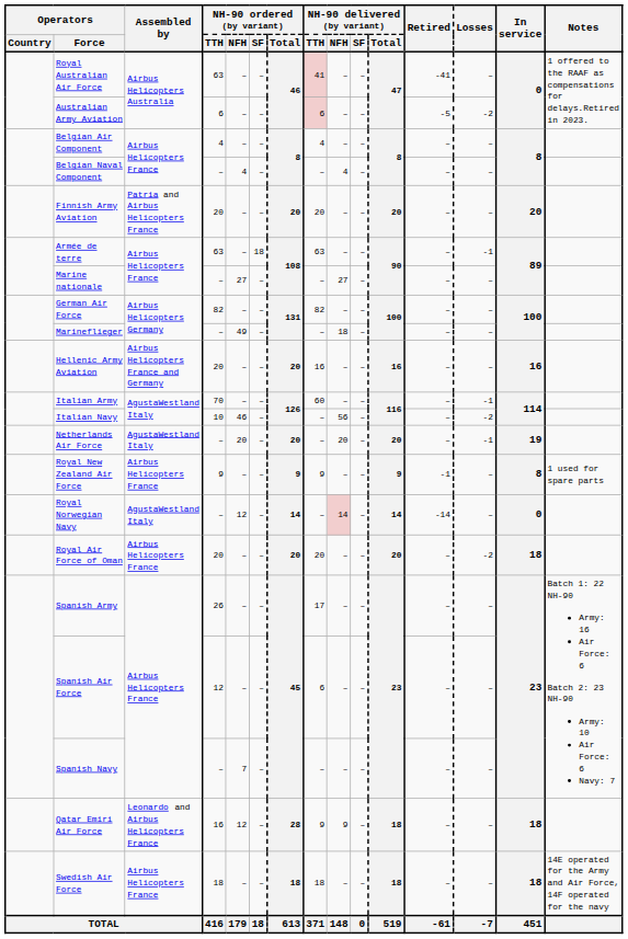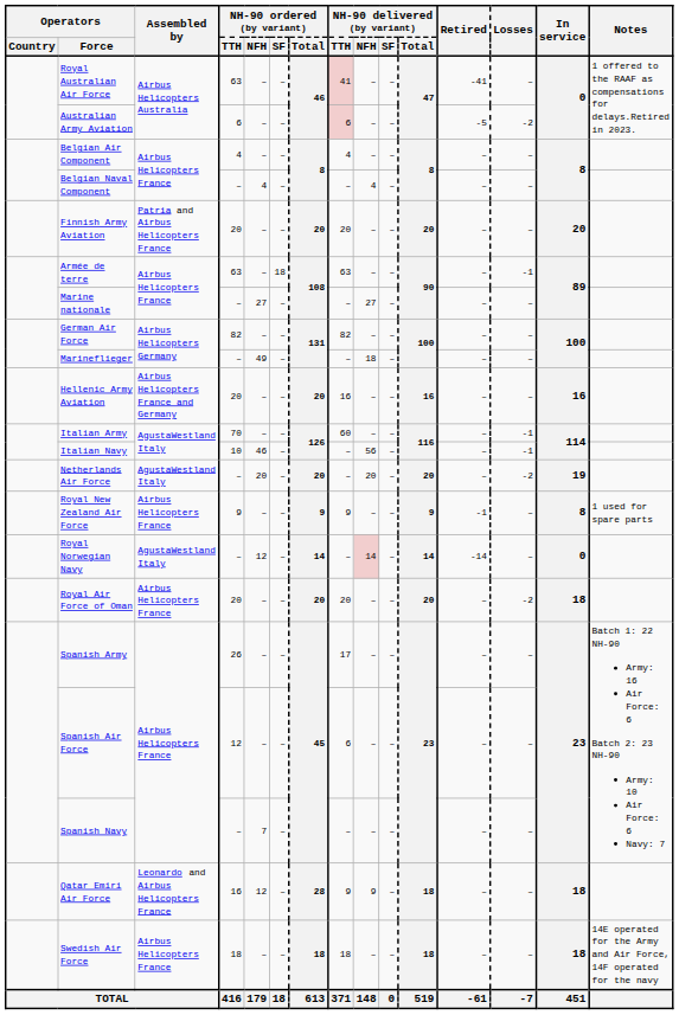 <table class="wikitable">
 <tr>
 <th colspan="2" style="border-left:solid 2px black;border-top:solid 2px black;">Operators</th>
 <th rowspan="2" style="border-right:solid 2px black;border-bottom:solid 2px black;border-top:solid 2px black;">Assembled by</th>
 <th colspan="4" style="border-right:solid 2px black;border-top:solid 2px black">NH-90 ordered<br><small>(by variant)</small></th>
 <th colspan="4" style="border-right:solid 2px black;border-top:solid 2px black">NH-90 delivered<br><small>(by variant)</small></th>
 <th rowspan="2" style="border-right:dashed 2px black;border-top:solid 2px black;border-bottom:solid 2px black">Retired</th>
 <th rowspan="2" style="border-right:solid 2px black;border-top:solid 2px black;border-bottom:solid 2px black">Losses</th>
 <th rowspan="2" style="border-right:solid 2px black;border-top:solid 2px black;border-bottom:solid 2px black">In service</th>
 <th rowspan="2" style="border-right:solid 2px black;border-top:solid 2px black;border-bottom:solid 2px black">Notes</th>
 </tr>
 <tr>
 <th style="border-left:solid 2px black;border-bottom:solid 2px black">Country</th>
 <th style="border-bottom:solid 2px black">Force</th>
 <th style="width: 37px;border-top:dashed 2px black;border-bottom:solid 2px black">TTH</th>
 <th style="width: 37px;border-top:dashed 2px black;border-bottom:solid 2px black">NFH</th>
 <th style="width: 37px;border-top:dashed 2px black;border-bottom:solid 2px black">SF</th>
 <th style="width: 50px;border-top:dashed 2px black;border-left:dashed 2px black;border-right:solid 2px black;border-bottom:solid 2px black">Total</th>
 <th style="width: 37px;border-top:dashed 2px black;border-bottom:solid 2px black">TTH</th>
 <th style="width: 37px;border-top:dashed 2px black;border-bottom:solid 2px black">NFH</th>
 <th style="width: 37px;border-top:dashed 2px black;border-bottom:solid 2px black">SF</th>
 <th style="width: 50px;border-top:dashed 2px black;border-left:dashed 2px black;border-right:solid 2px black;border-bottom:solid 2px black">Total</th>
 </tr>
 <tr>
 <td rowspan="2" style="border-left:solid 2px black"><strong></strong></td>
 <td><small><a href='#'>Royal Australian Air Force</a></small></td>
 <td rowspan="2" style="border-right:solid 2px black;"><small><a href='#'>Airbus Helicopters Australia</a></small></td>
 <td style="text-align: right;"><small>63</small></td>
 <td style="text-align: right;"><small>–</small></td>
 <td style="text-align: right"><small>–</small></td>
 <th rowspan="2" style="text-align: right;width: 35px;border-left:dashed 2px black;border-right:solid 2px black"><small>46</small></th>
 <td style="text-align: right;background: #F2CECE;"><small>41</small></td>
 <td style="text-align: right;"><small>–</small></td>
 <td style="text-align: right;"><small>–</small></td>
 <th rowspan="2" style="width: 35px;border-left:dashed 2px black;border-right:solid 2px black;text-align: right"><small>47</small></th>
 <td style="width: 35px;border-right:dashed 2px black;text-align: right"><small>-41</small></td>
 <td style="width: 35px;border-right:solid 2px black;text-align: right"><small>–</small></td>
 <th rowspan="2" style="width: 35px;border-right:solid 2px black;text-align:right">0</th>
 <td rowspan="2" style="width: 35px;border-right:solid 2px black"><small>1 offered to the RAAF as compensations for delays.Retired in 2023.</small></td>
 </tr>
 <tr>
 <td><a href='#'><small>Australian Army Aviation</small></a></td>
 <td style="text-align: right;"><small>6</small></td>
 <td style="text-align: right;"><small>–</small></td>
 <td style="text-align: right"><small>–</small></td>
 <td style="text-align: right;background: #F2CECE;"><small>6</small></td>
 <td style="text-align: right;"><small>–</small></td>
 <td style="text-align: right;"><small>–</small></td>
 <td style="width: 35px;border-right:dashed 2px black;text-align: right"><small>-5</small></td>
 <td style="width: 35px;border-right:solid 2px black;text-align: right"><small>-2</small><br><small></small></td>
 </tr>
 <tr>
 <td rowspan="2" style="border-left:solid 2px black"><strong></strong></td>
 <td><small><a href='#'>Belgian Air Component</a></small></td>
 <td rowspan="2" style="border-right:solid 2px black;"><small><a href='#'>Airbus Helicopters France</a></small></td>
 <td style="text-align: right;"><small>4</small></td>
 <td style="text-align: right;"><small>–</small></td>
 <td style="text-align: right"><small>–</small></td>
 <th rowspan="2" style="text-align: right;width: 35px;border-left:dashed 2px black;border-right:solid 2px black"><small>8</small></th>
 <td style="text-align: right;"><small>4</small></td>
 <td style="text-align: right;"><small>–</small></td>
 <td style="text-align: right;"><small>–</small></td>
 <th rowspan="2" style="width: 35px;border-left:dashed 2px black;border-right:solid 2px black;text-align: right"><small>8</small></th>
 <td style="width: 35px;border-right:dashed 2px black;text-align: right"><small>–</small></td>
 <td style="width: 35px;border-right:solid 2px black;text-align: right"><small>–</small></td>
 <th rowspan="2" style="width: 35px;border-right:solid 2px black;text-align: right">8<br></th>
 <td style="width: 35px;border-right:solid 2px black"></td>
 </tr>
 <tr>
 <td><small><a href='#'>Belgian Naval Component</a></small></td>
 <td style="text-align: right;"><small>–</small></td>
 <td style="text-align: right;"><small>4</small></td>
 <td style="text-align: right"><small>–</small></td>
 <td style="text-align: right;"><small>–</small></td>
 <td style="text-align: right;"><small>4</small></td>
 <td style="text-align: right;"><small>–</small></td>
 <td style="width: 35px;border-right:dashed 2px black;text-align: right"><small>–</small></td>
 <td style="width: 35px;border-right:solid 2px black;text-align: right"><small>–</small></td>
 <td style="width: 35px;border-right:solid 2px black"></td>
 </tr>
 <tr>
 <td style="border-left:solid 2px black"><strong></strong></td>
 <td><small><a href='#'>Finnish Army Aviation</a></small></td>
 <td style="border-right:solid 2px black;"><small><a href='#'>Patria</a> and <a href='#'>Airbus Helicopters France</a></small></td>
 <td style="text-align: right;"><small>20</small></td>
 <td style="text-align: right;"><small>–</small></td>
 <td style="text-align: right"><small>–</small></td>
 <th style="text-align: right;width: 35px;border-left:dashed 2px black;border-right:solid 2px black"><small>20</small></th>
 <td style="text-align: right;"><small>20</small></td>
 <td style="text-align: right;"><small>–</small></td>
 <td style="text-align: right;"><small>–</small></td>
 <th style="width: 35px;border-left:dashed 2px black;border-right:solid 2px black;text-align: right"><small>20</small></th>
 <td style="width: 35px;border-right:dashed 2px black;text-align: right"><small>–</small></td>
 <td style="width: 35px;border-right:solid 2px black;text-align: right"><small>–</small></td>
 <th style="width: 35px;border-right:solid 2px black;text-align: right">20<br></th>
 <td style="width: 35px;border-right:solid 2px black"></td>
 </tr>
 <tr>
 <td rowspan="2" style="border-left:solid 2px black"><strong></strong></td>
 <td><small><a href='#'>Armée de terre</a></small></td>
 <td rowspan="2" style="border-right:solid 2px black;"><small><a href='#'>Airbus Helicopters France</a></small></td>
 <td style="text-align: right;"><small>63</small></td>
 <td style="text-align: right;"><small>–</small></td>
 <td style="text-align: right"><small>18</small></td>
 <th rowspan="2" style="text-align: right;width: 35px;border-left:dashed 2px black;border-right:solid 2px black"><small>108</small></th>
 <td style="text-align: right;"><small>63</small></td>
 <td style="text-align: right;"><small>–</small></td>
 <td style="text-align: right;"><small>–</small></td>
 <th rowspan="2" style="width: 35px;border-left:dashed 2px black;border-right:solid 2px black;text-align: right"><small>90</small></th>
 <td style="width: 35px;border-right:dashed 2px black;text-align: right"><small>–</small></td>
 <td style="width: 35px;border-right:solid 2px black;text-align: right"><small>-1</small><br></td>
 <th rowspan="2" style="width: 35px;border-right:solid 2px black;text-align: right">89<br></th>
 <td style="width: 35px;border-right:solid 2px black"></td>
 </tr>
 <tr>
 <td><small><a href='#'>Marine nationale</a></small></td>
 <td style="text-align: right;"><small>–</small></td>
 <td style="text-align: right;"><small>27</small></td>
 <td style="text-align: right"><small>–</small></td>
 <td style="text-align: right;"><small>–</small></td>
 <td style="text-align: right;"><small>27</small></td>
 <td style="text-align: right;"><small>–</small></td>
 <td style="width: 35px;border-right:dashed 2px black;text-align: right"><small>–</small></td>
 <td style="width: 35px;border-right:solid 2px black;text-align: right"><small>–</small></td>
 <td style="width: 35px;border-right:solid 2px black"></td>
 </tr>
 <tr>
 <td rowspan="2" style="border-left:solid 2px black"><strong></strong></td>
 <td><small><a href='#'>German Air Force</a></small></td>
 <td rowspan="2" style="border-right:solid 2px black;"><small><a href='#'>Airbus Helicopters Germany</a></small></td>
 <td style="text-align: right;"><small>82</small></td>
 <td style="text-align: right;"><small>–</small></td>
 <td style="text-align: right"><small>–</small></td>
 <th rowspan="2" style="text-align: right;width: 35px;border-left:dashed 2px black;border-right:solid 2px black"><small>131</small></th>
 <td style="text-align: right;"><small>82</small></td>
 <td style="text-align: right;"><small>–</small></td>
 <td style="text-align: right;"><small>–</small></td>
 <th rowspan="2" style="width: 35px;border-left:dashed 2px black;border-right:solid 2px black;text-align: right"><small>100</small></th>
 <td style="width: 35px;border-right:dashed 2px black;text-align: right"><small>–</small></td>
 <td style="width: 35px;border-right:solid 2px black;text-align: right"><small>–</small></td>
 <th rowspan="2" style="width: 35px;border-right:solid 2px black;text-align: right">100</th>
 <td style="width: 35px;border-right:solid 2px black"></td>
 </tr>
 <tr>
 <td><small><a href='#'>Marineflieger</a></small></td>
 <td style="text-align: right;"><small>–</small></td>
 <td style="text-align: right;"><small>49</small></td>
 <td style="text-align: right"><small>–</small></td>
 <td style="text-align: right;"><small>–</small></td>
 <td style="text-align: right;"><small>18</small></td>
 <td style="text-align: right;"><small>–</small></td>
 <td style="width: 35px;border-right:dashed 2px black;text-align: right"><small>–</small></td>
 <td style="width: 35px;border-right:solid 2px black;text-align: right"><small>–</small></td>
 <td style="width: 35px;border-right:solid 2px black"><small></small></td>
 </tr>
 <tr>
 <td style="border-left:solid 2px black"><strong></strong></td>
 <td><a href='#'><small>Hellenic Army Aviation</small></a></td>
 <td style="border-right:solid 2px black;"><small><a href='#'>Airbus Helicopters France and Germany</a></small></td>
 <td style="text-align: right;"><small>20</small></td>
 <td style="text-align: right;"><small>–</small></td>
 <td style="text-align: right"><small>–</small></td>
 <th style="text-align: right;width: 35px;border-left:dashed 2px black;border-right:solid 2px black"><small>20</small></th>
 <td style="text-align: right;"><small>16</small></td>
 <td style="text-align: right;"><small>–</small></td>
 <td style="text-align: right;"><small>–</small></td>
 <th style="width: 35px;border-left:dashed 2px black;border-right:solid 2px black;text-align: right"><small>16</small></th>
 <td style="width: 35px;border-right:dashed 2px black;text-align: right"><small>–</small></td>
 <td style="width: 35px;border-right:solid 2px black;text-align: right"><small>–</small></td>
 <th style="width: 35px;border-right:solid 2px black;text-align: right">16<br></th>
 <td style="width: 35px;border-right:solid 2px black"></td>
 </tr>
 <tr>
 <td rowspan="2" style="border-left:solid 2px black"><strong></strong></td>
 <td><a href='#'><small>Italian Army</small></a></td>
 <td rowspan="2" style="border-right:solid 2px black;"><a href='#'><small>AgustaWestland Italy</small></a></td>
 <td style="text-align: right;"><small>70</small></td>
 <td style="text-align: right;"><small>–</small></td>
 <td style="text-align: right"><small>–</small></td>
 <th rowspan="2" style="text-align: right;width: 35px;border-left:dashed 2px black;border-right:solid 2px black"><small><strong>126</strong></small></th>
 <td style="text-align: right;"><small>60</small></td>
 <td style="text-align: right;"><small>–</small></td>
 <td style="text-align: right;"><small>–</small></td>
 <th rowspan="2" style="width: 35px;border-left:dashed 2px black;border-right:solid 2px black;text-align: right"><small><strong>116</strong></small></th>
 <td style="width: 35px;border-right:dashed 2px black;text-align: right"><small>–</small></td>
 <td style="width: 35px;border-right:solid 2px black;text-align: right"><small>-1</small><br></td>
 <th rowspan="2" style="width: 35px;border-right:solid 2px black;text-align: right">114<br></th>
 <td style="width: 35px;border-right:solid 2px black"></td>
 </tr>
 <tr>
 <td><a href='#'><small>Italian Navy</small></a></td>
 <td style="text-align: right;"><small>10</small></td>
 <td style="text-align: right;"><small>46</small></td>
 <td style="text-align: right"><small>–</small></td>
 <td style="text-align: right;"><small>–</small></td>
 <td style="text-align: right;"><small>56</small></td>
 <td style="text-align: right;"><small>–</small></td>
 <td style="width: 35px;border-right:dashed 2px black;text-align: right"><small>–</small></td>
-<td style="width: 35px;border-right:solid 2px black;text-align: right"><small>-2</small><br><small></small></td>
+<td style="width: 35px;border-right:solid 2px black;text-align: right"><small>-1</small><br></td>
 <td style="width: 35px;border-right:solid 2px black"></td>
 </tr>
 <tr>
 <td style="border-left:solid 2px black"><strong></strong></td>
 <td><a href='#'><small>Netherlands Air Force</small></a></td>
 <td style="border-right:solid 2px black;"><a href='#'><small>AgustaWestland Italy</small></a></td>
 <td style="text-align: right;"><small>–</small></td>
 <td style="text-align: right;"><small>20</small></td>
 <td style="text-align: right"><small>–</small></td>
 <th style="text-align: right;width: 35px;border-left:dashed 2px black;border-right:solid 2px black"><small>20</small></th>
 <td style="text-align: right;"><small>–</small></td>
 <td style="text-align: right;"><small>20</small></td>
 <td style="text-align: right;"><small>–</small></td>
 <th style="width: 35px;border-left:dashed 2px black;border-right:solid 2px black;text-align: right"><small>20</small></th>
 <td style="width: 35px;border-right:dashed 2px black;text-align: right"><small>–</small></td>
-<td style="width: 35px;border-right:solid 2px black;text-align: right"><small>-1</small><br></td>
+<td style="width: 35px;border-right:solid 2px black;text-align: right"><small>-2</small><br><small></small></td>
 <th style="width: 35px;border-right:solid 2px black;text-align: right">19<br></th>
 <td style="width: 35px;border-right:solid 2px black"></td>
 </tr>
 <tr>
 <td style="border-left:solid 2px black"><strong></strong></td>
 <td><a href='#'><small>Royal New Zealand Air Force</small></a></td>
 <td style="border-right:solid 2px black;"><small><a href='#'>Airbus Helicopters France</a></small></td>
 <td style="text-align: right;"><small>9</small></td>
 <td style="text-align: right;"><small>–</small></td>
 <td style="text-align: right"><small>–</small></td>
 <th style="text-align: right;width: 35px;border-left:dashed 2px black;border-right:solid 2px black"><small>9</small></th>
 <td style="text-align: right;"><small>9</small></td>
 <td style="text-align: right;"><small>–</small></td>
 <td style="text-align: right;"><small>–</small></td>
 <th style="width: 35px;border-left:dashed 2px black;border-right:solid 2px black;text-align: right"><strong><small>9</small></strong></th>
 <td style="width: 35px;border-right:dashed 2px black;text-align: right"><small>-1</small><br></td>
 <td style="width: 35px;border-right:solid 2px black;text-align: right"><small>–</small></td>
 <th style="width: 35px;border-right:solid 2px black;text-align: right">8<br></th>
 <td style="width: 35px;border-right:solid 2px black"><small>1 used for spare parts</small></td>
 </tr>
 <tr>
 <td style="border-left:solid 2px black"><strong></strong></td>
 <td><a href='#'><small>Royal Norwegian Navy</small></a></td>
 <td style="border-right:solid 2px black;"><a href='#'><small>AgustaWestland Italy</small></a></td>
 <td style="text-align: right;"><small>–</small></td>
 <td style="text-align: right;"><small>12</small></td>
 <td style="text-align: right"><small>–</small></td>
 <th style="text-align: right;width: 35px;border-left:dashed 2px black;border-right:solid 2px black"><small><strong>14</strong></small></th>
 <td style="text-align: right;"><small>–</small></td>
 <td style="text-align: right;background: #F2CECE;"><small>14</small></td>
 <td style="text-align: right;"><small>–</small></td>
 <th style="width: 35px;border-left:dashed 2px black;border-right:solid 2px black;text-align: right"><small>14</small></th>
 <td style="width: 35px;border-right:dashed 2px black;text-align: right"><small>-14</small><br></td>
 <td style="width: 35px;border-right:solid 2px black;text-align: right"><small>–</small></td>
 <th style="width: 35px;border-right:solid 2px black;text-align: right">0<br></th>
 <td style="width: 35px;border-right:solid 2px black"></td>
 </tr>
 <tr>
 <td style="border-left:solid 2px black"><strong></strong></td>
 <td><a href='#'><small>Royal Air Force of Oman</small></a></td>
 <td style="border-right:solid 2px black;"><small><a href='#'>Airbus Helicopters France</a></small></td>
 <td style="text-align: right;"><small>20</small></td>
 <td style="text-align: right;"><small>–</small></td>
 <td style="text-align: right"><small>–</small></td>
 <th style="text-align: right;width: 35px;border-left:dashed 2px black;border-right:solid 2px black"><small>20</small></th>
 <td style="text-align: right;"><small>20</small></td>
 <td style="text-align: right;"><small>–</small></td>
 <td style="text-align: right;"><small>–</small></td>
 <th style="width: 35px;border-left:dashed 2px black;border-right:solid 2px black;text-align: right"><small>20</small></th>
 <td style="width: 35px;border-right:dashed 2px black;text-align: right"><small>–</small></td>
 <td style="width: 35px;border-right:solid 2px black;text-align: right"><small>-2</small><br><small></small></td>
 <th style="width: 35px;border-right:solid 2px black;text-align: right">18<br></th>
 <td style="width: 35px;border-right:solid 2px black"></td>
 </tr>
 <tr>
 <td rowspan="3" style="border-left:solid 2px black"><strong></strong></td>
 <td><small><a href='#'>Spanish Army</a></small></td>
 <td rowspan="3" style="border-right:solid 2px black;"><small><a href='#'>Airbus Helicopters France</a></small></td>
 <td style="text-align: right;"><small>26</small></td>
 <td style="text-align: right;"><small>–</small></td>
 <td style="text-align: right"><small>–</small></td>
 <th rowspan="3" style="text-align: right;width: 35px;border-left:dashed 2px black;border-right:solid 2px black"><small>45</small></th>
 <td style="text-align: right;"><small>17</small></td>
 <td style="text-align: right;"><small>–</small></td>
 <td style="text-align: right;"><small>–</small></td>
 <th rowspan="3" style="width: 35px;border-left:dashed 2px black;border-right:solid 2px black;text-align: right"><small>23</small><br></th>
 <td style="width: 35px;border-right:dashed 2px black;text-align: right"><small>–</small></td>
 <td style="width: 35px;border-right:solid 2px black;text-align: right"><small>–</small></td>
 <th rowspan="3" style="width: 35px;border-right:solid 2px black;text-align: right">23</th>
 <td rowspan="3" style="width: 35px;border-right:solid 2px black"><small>Batch 1: 22 NH-90</small><br><ul><li><small>Army: 16</small></li><li><small>Air Force: 6</small></li></ul><small>Batch 2: 23 NH-90</small><ul><li><small>Army: 10</small></li><li><small>Air Force: 6</small></li><li><small>Navy: 7</small></li></ul></td>
 </tr>
 <tr>
 <td><small><a href='#'>Spanish Air Force</a></small></td>
 <td style="text-align: right;"><small>12</small></td>
 <td style="text-align: right;"><small>–</small></td>
 <td style="text-align: right"><small>–</small></td>
 <td style="text-align: right;"><small>6</small></td>
 <td style="text-align: right;"><small>–</small></td>
 <td style="text-align: right;"><small>–</small></td>
 <td style="width: 35px;border-right:dashed 2px black;text-align: right"><small>–</small></td>
 <td style="width: 35px;border-right:solid 2px black;text-align: right"><small>–</small></td>
 </tr>
 <tr>
 <td><small><a href='#'>Spanish Navy</a></small></td>
 <td style="text-align: right;"><small>–</small></td>
 <td style="text-align: right;"><small>7</small></td>
 <td style="text-align: right"><small>–</small></td>
 <td style="text-align: right;"><small>–</small></td>
 <td style="text-align: right;"><small>–</small></td>
 <td style="text-align: right;"><small>–</small></td>
 <td style="width: 35px;border-right:dashed 2px black;text-align: right"><small>–</small></td>
 <td style="width: 35px;border-right:solid 2px black;text-align: right"><small>–</small></td>
 </tr>
 <tr>
 <td style="border-left:solid 2px black"><strong></strong></td>
 <td><a href='#'><small>Qatar Emiri Air Force</small></a></td>
 <td style="border-right:solid 2px black;"><a href='#'><small>Leonardo</small></a> <small>and <a href='#'>Airbus Helicopters France</a></small></td>
 <td style="text-align: right;"><small>16</small></td>
 <td style="text-align: right;"><small>12</small></td>
 <td style="text-align: right"><small>–</small></td>
 <th style="text-align: right;width: 35px;border-left:dashed 2px black;border-right:solid 2px black"><small>28</small></th>
 <td style="text-align: right;"><small>9</small></td>
 <td style="text-align: right;"><small>9</small></td>
 <td style="text-align: right;"><small>–</small></td>
 <th style="width: 35px;border-left:dashed 2px black;border-right:solid 2px black;text-align: right"><small>18</small></th>
 <td style="width: 35px;border-right:dashed 2px black;text-align: right"><small>–</small></td>
 <td style="width: 35px;border-right:solid 2px black;text-align: right"><small>–</small></td>
 <th style="width: 35px;border-right:solid 2px black;text-align: right">18</th>
 <td style="width: 35px;border-right:solid 2px black"></td>
 </tr>
 <tr>
 <td style="border-left:solid 2px black"><strong></strong></td>
 <td><a href='#'><small>Swedish Air Force</small></a></td>
 <td style="border-right:solid 2px black;"><small><a href='#'>Airbus Helicopters France</a></small></td>
 <td style="text-align: right;"><small>18</small></td>
 <td style="text-align: right;"><small>–</small></td>
 <td style="text-align: right"><small>–</small></td>
 <th style="text-align: right;width: 35px;border-left:dashed 2px black;border-right:solid 2px black"><small><strong>18</strong></small></th>
 <td style="text-align: right;"><small>18</small></td>
 <td style="text-align: right;"><small>–</small></td>
 <td style="text-align: right;"><small>–</small></td>
 <th style="width: 35px;border-left:dashed 2px black;border-right:solid 2px black;text-align: right"><small>18</small></th>
 <td style="width: 35px;border-right:dashed 2px black;text-align: right"><small>–</small></td>
 <td style="width: 35px;border-right:solid 2px black;text-align: right"><small>–</small></td>
 <th style="width: 35px;border-right:solid 2px black;text-align: right">18<br></th>
 <td style="width: 35px;border-right:solid 2px black"><small>14E operated for the Army and Air Force, 14F operated for the navy</small></td>
 </tr>
 <tr>
 <th colspan="3" style="border-right:solid 2px black;border-left:solid 2px black;border-bottom:solid 2px black;border-top:solid 2px black">TOTAL</th>
 <th style="text-align: right;border-bottom:solid 2px black;border-top:solid 2px black">416</th>
 <th style="text-align: right;border-bottom:solid 2px black;border-top:solid 2px black">179</th>
 <th style="text-align: right;border-bottom:solid 2px black;border-top:solid 2px black">18</th>
 <th style="text-align: right;border-right:solid 2px black;border-left:dashed 2px black;border-bottom:solid 2px black;border-top:solid 2px black">613</th>
 <th style="text-align: right;border-bottom:solid 2px black;border-top:solid 2px black">371</th>
 <th style="text-align: right;border-bottom:solid 2px black;border-top:solid 2px black">148</th>
 <th style="text-align: right;border-bottom:solid 2px black;border-top:solid 2px black">0</th>
 <th style="text-align: right;border-right:solid 2px black;border-left:dashed 2px black;border-bottom:solid 2px black;border-top:solid 2px black">519</th>
 <th style="text-align: right;border-right:dashed 2px black;border-bottom:solid 2px black;border-top:solid 2px black">-61</th>
 <th style="text-align: right;border-right:solid 2px black;border-bottom:solid 2px black;border-top:solid 2px black">-7</th>
 <th style="text-align: right;border-right:solid 2px black;border-bottom:solid 2px black;border-top:solid 2px black">451</th>
 <th style="border-right:solid 2px black;border-bottom:solid 2px black;border-top:solid 2px black"></th>
 </tr>
 </table>
